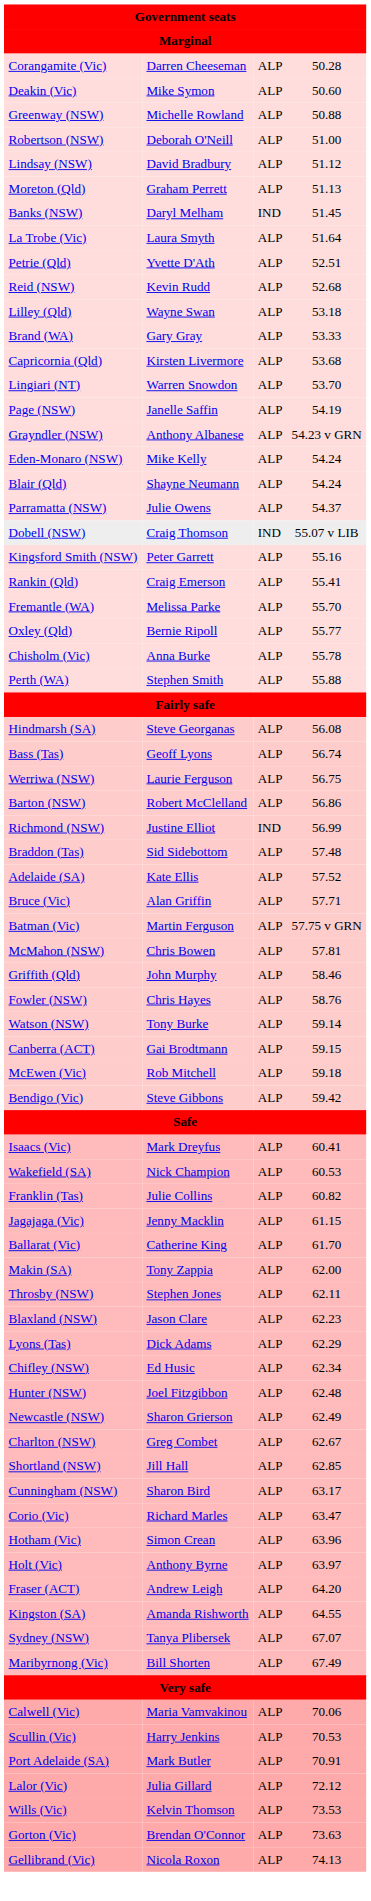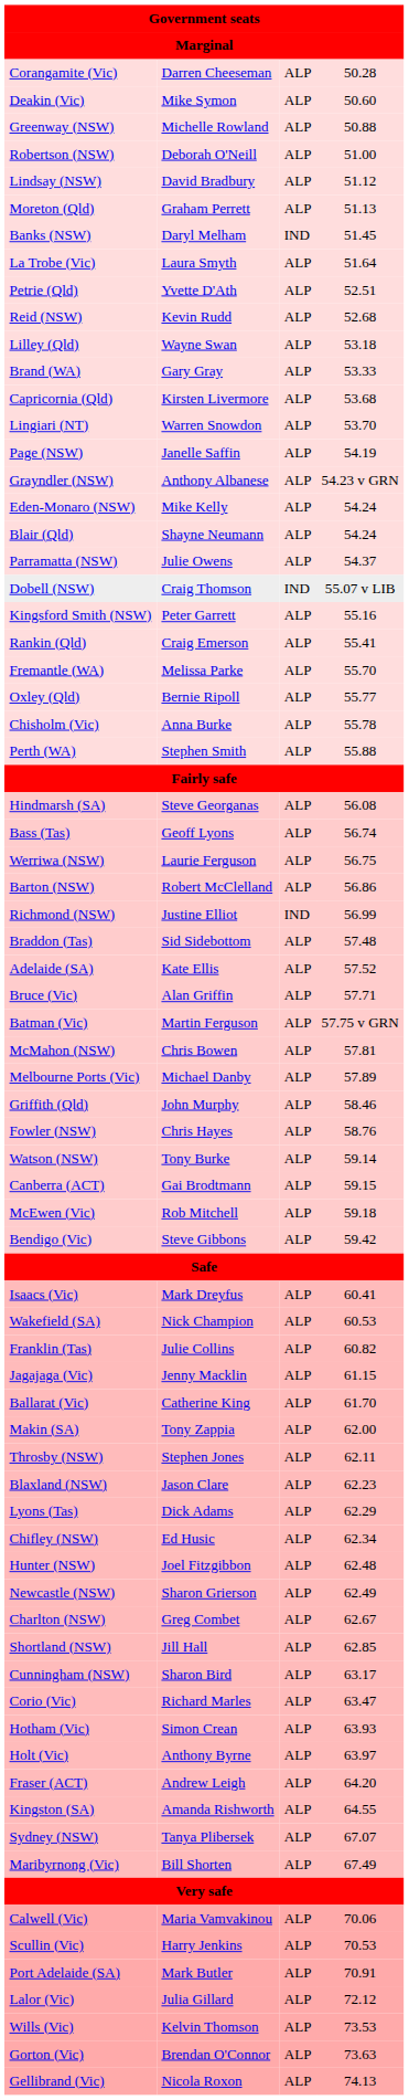 <table class="toccolours" align="left" cellpadding="5" cellspacing="0" style="margin-right: .5em; margin-top: .4em;font-size: 90%;">
 <tr>
 <td colspan=4 align="center" bgcolor="red"><span><strong>Government seats</strong></span></td>
 </tr>
 <tr>
 <td colspan=4 align="center" bgcolor="red"><span><strong>Marginal</strong></span></td>
 </tr>
 <tr bgcolor="FFDDDD">
 <td><a href='#'>Corangamite (Vic)</a></td>
 <td><a href='#'>Darren Cheeseman</a></td>
 <td>ALP</td>
 <td align="center">50.28</td>
 </tr>
 <tr bgcolor="FFDDDD">
 <td><a href='#'>Deakin (Vic)</a></td>
 <td><a href='#'>Mike Symon</a></td>
 <td>ALP</td>
 <td align="center">50.60</td>
 </tr>
 <tr bgcolor="FFDDDD">
 <td><a href='#'>Greenway (NSW)</a></td>
 <td><a href='#'>Michelle Rowland</a></td>
 <td>ALP</td>
 <td align="center">50.88</td>
 </tr>
 <tr bgcolor="FFDDDD">
 <td><a href='#'>Robertson (NSW)</a></td>
 <td><a href='#'>Deborah O'Neill</a></td>
 <td>ALP</td>
 <td align="center">51.00</td>
 </tr>
 <tr bgcolor="FFDDDD">
 <td><a href='#'>Lindsay (NSW)</a></td>
 <td><a href='#'>David Bradbury</a></td>
 <td>ALP</td>
 <td align="center">51.12</td>
 </tr>
 <tr bgcolor="FFDDDD">
 <td><a href='#'>Moreton (Qld)</a></td>
 <td><a href='#'>Graham Perrett</a></td>
 <td>ALP</td>
 <td align="center">51.13</td>
 </tr>
 <tr bgcolor="FFDDDD">
 <td><a href='#'>Banks (NSW)</a></td>
 <td><a href='#'>Daryl Melham</a></td>
 <td>IND</td>
 <td align="center">51.45</td>
 </tr>
 <tr bgcolor="FFDDDD">
 <td><a href='#'>La Trobe (Vic)</a></td>
 <td><a href='#'>Laura Smyth</a></td>
 <td>ALP</td>
 <td align="center">51.64</td>
 </tr>
 <tr bgcolor="FFDDDD">
 <td><a href='#'>Petrie (Qld)</a></td>
 <td><a href='#'>Yvette D'Ath</a></td>
 <td>ALP</td>
 <td align="center">52.51</td>
 </tr>
 <tr bgcolor="FFDDDD">
 <td><a href='#'>Reid (NSW)</a></td>
 <td><a href='#'>Kevin Rudd</a></td>
 <td>ALP</td>
 <td align="center">52.68</td>
 </tr>
 <tr bgcolor="FFDDDD">
 <td><a href='#'>Lilley (Qld)</a></td>
 <td><a href='#'>Wayne Swan</a></td>
 <td>ALP</td>
 <td align="center">53.18</td>
 </tr>
 <tr bgcolor="FFDDDD">
 <td><a href='#'>Brand (WA)</a></td>
 <td><a href='#'>Gary Gray</a></td>
 <td>ALP</td>
 <td align="center">53.33</td>
 </tr>
 <tr bgcolor="FFDDDD">
 <td><a href='#'>Capricornia (Qld)</a></td>
 <td><a href='#'>Kirsten Livermore</a></td>
 <td>ALP</td>
 <td align="center">53.68</td>
 </tr>
 <tr bgcolor="FFDDDD">
 <td><a href='#'>Lingiari (NT)</a></td>
 <td><a href='#'>Warren Snowdon</a></td>
 <td>ALP</td>
 <td align="center">53.70</td>
 </tr>
 <tr bgcolor="FFDDDD">
 <td><a href='#'>Page (NSW)</a></td>
 <td><a href='#'>Janelle Saffin</a></td>
 <td>ALP</td>
 <td align="center">54.19</td>
 </tr>
 <tr bgcolor="FFDDDD">
 <td><a href='#'>Grayndler (NSW)</a></td>
 <td><a href='#'>Anthony Albanese</a></td>
 <td>ALP</td>
 <td align="center">54.23 v GRN</td>
 </tr>
 <tr bgcolor="FFDDDD">
 <td><a href='#'>Eden-Monaro (NSW)</a></td>
 <td><a href='#'>Mike Kelly</a></td>
 <td>ALP</td>
 <td align="center">54.24</td>
 </tr>
 <tr bgcolor="FFDDDD">
 <td><a href='#'>Blair (Qld)</a></td>
 <td><a href='#'>Shayne Neumann</a></td>
 <td>ALP</td>
 <td align="center">54.24</td>
 </tr>
 <tr bgcolor="FFDDDD">
 <td><a href='#'>Parramatta (NSW)</a></td>
 <td><a href='#'>Julie Owens</a></td>
 <td>ALP</td>
 <td align="center">54.37</td>
 </tr>
 <tr bgcolor="EEEEEE">
 <td><a href='#'>Dobell (NSW)</a></td>
 <td><a href='#'>Craig Thomson</a></td>
 <td>IND</td>
 <td align="center">55.07 v LIB</td>
 </tr>
 <tr bgcolor="FFDDDD">
 <td><a href='#'>Kingsford Smith (NSW)</a></td>
 <td><a href='#'>Peter Garrett</a></td>
 <td>ALP</td>
 <td align="center">55.16</td>
 </tr>
 <tr bgcolor="FFDDDD">
 <td><a href='#'>Rankin (Qld)</a></td>
 <td><a href='#'>Craig Emerson</a></td>
 <td>ALP</td>
 <td align="center">55.41</td>
 </tr>
 <tr bgcolor="FFDDDD">
 <td><a href='#'>Fremantle (WA)</a></td>
 <td><a href='#'>Melissa Parke</a></td>
 <td>ALP</td>
 <td align="center">55.70</td>
 </tr>
 <tr bgcolor="FFDDDD">
 <td><a href='#'>Oxley (Qld)</a></td>
 <td><a href='#'>Bernie Ripoll</a></td>
 <td>ALP</td>
 <td align="center">55.77</td>
 </tr>
 <tr bgcolor="FFDDDD">
 <td><a href='#'>Chisholm (Vic)</a></td>
 <td><a href='#'>Anna Burke</a></td>
 <td>ALP</td>
 <td align="center">55.78</td>
 </tr>
 <tr bgcolor="FFDDDD">
 <td><a href='#'>Perth (WA)</a></td>
 <td><a href='#'>Stephen Smith</a></td>
 <td>ALP</td>
 <td align="center">55.88</td>
 </tr>
 <tr>
 <td colspan=4 align="center" bgcolor="red"><span><strong>Fairly safe</strong></span></td>
 </tr>
 <tr bgcolor="FFCCCC">
 <td><a href='#'>Hindmarsh (SA)</a></td>
 <td><a href='#'>Steve Georganas</a></td>
 <td>ALP</td>
 <td align="center">56.08</td>
 </tr>
 <tr bgcolor="FFCCCC">
 <td><a href='#'>Bass (Tas)</a></td>
 <td><a href='#'>Geoff Lyons</a></td>
 <td>ALP</td>
 <td align="center">56.74</td>
 </tr>
 <tr bgcolor="FFCCCC">
 <td><a href='#'>Werriwa (NSW)</a></td>
 <td><a href='#'>Laurie Ferguson</a></td>
 <td>ALP</td>
 <td align="center">56.75</td>
 </tr>
 <tr bgcolor="FFCCCC">
 <td><a href='#'>Barton (NSW)</a></td>
 <td><a href='#'>Robert McClelland</a></td>
 <td>ALP</td>
 <td align="center">56.86</td>
 </tr>
 <tr bgcolor="FFCCCC">
 <td><a href='#'>Richmond (NSW)</a></td>
 <td><a href='#'>Justine Elliot</a></td>
 <td>IND</td>
 <td align="center">56.99</td>
 </tr>
 <tr bgcolor="FFCCCC">
 <td><a href='#'>Braddon (Tas)</a></td>
 <td><a href='#'>Sid Sidebottom</a></td>
 <td>ALP</td>
 <td align="center">57.48</td>
 </tr>
 <tr bgcolor="FFCCCC">
 <td><a href='#'>Adelaide (SA)</a></td>
 <td><a href='#'>Kate Ellis</a></td>
 <td>ALP</td>
 <td align="center">57.52</td>
 </tr>
 <tr bgcolor="FFCCCC">
 <td><a href='#'>Bruce (Vic)</a></td>
 <td><a href='#'>Alan Griffin</a></td>
 <td>ALP</td>
 <td align="center">57.71</td>
 </tr>
 <tr bgcolor="FFCCCC">
 <td><a href='#'>Batman (Vic)</a></td>
 <td><a href='#'>Martin Ferguson</a></td>
 <td>ALP</td>
 <td align="center">57.75 v GRN</td>
 </tr>
 <tr bgcolor="FFCCCC">
 <td><a href='#'>McMahon (NSW)</a></td>
 <td><a href='#'>Chris Bowen</a></td>
 <td>ALP</td>
 <td align="center">57.81</td>
 </tr>
 <tr bgcolor="FFCCCC">
+<td><a href='#'>Melbourne Ports (Vic)</a></td>
+<td><a href='#'>Michael Danby</a></td>
+<td>ALP</td>
+<td align="center">57.89</td>
+</tr>
+<tr bgcolor="FFCCCC">
 <td><a href='#'>Griffith (Qld)</a></td>
 <td><a href='#'>John Murphy</a></td>
 <td>ALP</td>
 <td align="center">58.46</td>
 </tr>
 <tr bgcolor="FFCCCC">
 <td><a href='#'>Fowler (NSW)</a></td>
 <td><a href='#'>Chris Hayes</a></td>
 <td>ALP</td>
 <td align="center">58.76</td>
 </tr>
 <tr bgcolor="FFCCCC">
 <td><a href='#'>Watson (NSW)</a></td>
 <td><a href='#'>Tony Burke</a></td>
 <td>ALP</td>
 <td align="center">59.14</td>
 </tr>
 <tr bgcolor="FFCCCC">
 <td><a href='#'>Canberra (ACT)</a></td>
 <td><a href='#'>Gai Brodtmann</a></td>
 <td>ALP</td>
 <td align="center">59.15</td>
 </tr>
 <tr bgcolor="FFCCCC">
 <td><a href='#'>McEwen (Vic)</a></td>
 <td><a href='#'>Rob Mitchell</a></td>
 <td>ALP</td>
 <td align="center">59.18</td>
 </tr>
 <tr bgcolor="FFCCCC">
 <td><a href='#'>Bendigo (Vic)</a></td>
 <td><a href='#'>Steve Gibbons</a></td>
 <td>ALP</td>
 <td align="center">59.42</td>
 </tr>
 <tr>
 <td colspan=4 align="center" bgcolor="red"><span><strong>Safe</strong></span></td>
 </tr>
 <tr bgcolor="FFBBBB">
 <td><a href='#'>Isaacs (Vic)</a></td>
 <td><a href='#'>Mark Dreyfus</a></td>
 <td>ALP</td>
 <td align="center">60.41</td>
 </tr>
 <tr bgcolor="FFBBBB">
 <td><a href='#'>Wakefield (SA)</a></td>
 <td><a href='#'>Nick Champion</a></td>
 <td>ALP</td>
 <td align="center">60.53</td>
 </tr>
 <tr bgcolor="FFBBBB">
 <td><a href='#'>Franklin (Tas)</a></td>
 <td><a href='#'>Julie Collins</a></td>
 <td>ALP</td>
 <td align="center">60.82</td>
 </tr>
 <tr bgcolor="FFBBBB">
 <td><a href='#'>Jagajaga (Vic)</a></td>
 <td><a href='#'>Jenny Macklin</a></td>
 <td>ALP</td>
 <td align="center">61.15</td>
 </tr>
 <tr bgcolor="FFBBBB">
 <td><a href='#'>Ballarat (Vic)</a></td>
 <td><a href='#'>Catherine King</a></td>
 <td>ALP</td>
 <td align="center">61.70</td>
 </tr>
 <tr bgcolor="FFBBBB">
 <td><a href='#'>Makin (SA)</a></td>
 <td><a href='#'>Tony Zappia</a></td>
 <td>ALP</td>
 <td align="center">62.00</td>
 </tr>
 <tr bgcolor="FFBBBB">
 <td><a href='#'>Throsby (NSW)</a></td>
 <td><a href='#'>Stephen Jones</a></td>
 <td>ALP</td>
 <td align="center">62.11</td>
 </tr>
 <tr bgcolor="FFBBBB">
 <td><a href='#'>Blaxland (NSW)</a></td>
 <td><a href='#'>Jason Clare</a></td>
 <td>ALP</td>
 <td align="center">62.23</td>
 </tr>
 <tr bgcolor="FFBBBB">
 <td><a href='#'>Lyons (Tas)</a></td>
 <td><a href='#'>Dick Adams</a></td>
 <td>ALP</td>
 <td align="center">62.29</td>
 </tr>
 <tr bgcolor="FFBBBB">
 <td><a href='#'>Chifley (NSW)</a></td>
 <td><a href='#'>Ed Husic</a></td>
 <td>ALP</td>
 <td align="center">62.34</td>
 </tr>
 <tr bgcolor="FFBBBB">
 <td><a href='#'>Hunter (NSW)</a></td>
 <td><a href='#'>Joel Fitzgibbon</a></td>
 <td>ALP</td>
 <td align="center">62.48</td>
 </tr>
 <tr bgcolor="FFBBBB">
 <td><a href='#'>Newcastle (NSW)</a></td>
 <td><a href='#'>Sharon Grierson</a></td>
 <td>ALP</td>
 <td align="center">62.49</td>
 </tr>
 <tr bgcolor="FFBBBB">
 <td><a href='#'>Charlton (NSW)</a></td>
 <td><a href='#'>Greg Combet</a></td>
 <td>ALP</td>
 <td align="center">62.67</td>
 </tr>
 <tr bgcolor="FFBBBB">
 <td><a href='#'>Shortland (NSW)</a></td>
 <td><a href='#'>Jill Hall</a></td>
 <td>ALP</td>
 <td align="center">62.85</td>
 </tr>
 <tr bgcolor="FFBBBB">
 <td><a href='#'>Cunningham (NSW)</a></td>
 <td><a href='#'>Sharon Bird</a></td>
 <td>ALP</td>
 <td align="center">63.17</td>
 </tr>
 <tr bgcolor="FFBBBB">
 <td><a href='#'>Corio (Vic)</a></td>
 <td><a href='#'>Richard Marles</a></td>
 <td>ALP</td>
 <td align="center">63.47</td>
 </tr>
 <tr bgcolor="FFBBBB">
 <td><a href='#'>Hotham (Vic)</a></td>
 <td><a href='#'>Simon Crean</a></td>
 <td>ALP</td>
-<td align="center">63.96</td>
+<td align="center">63.93</td>
 </tr>
 <tr bgcolor="FFBBBB">
 <td><a href='#'>Holt (Vic)</a></td>
 <td><a href='#'>Anthony Byrne</a></td>
 <td>ALP</td>
 <td align="center">63.97</td>
 </tr>
 <tr bgcolor="FFBBBB">
 <td><a href='#'>Fraser (ACT)</a></td>
 <td><a href='#'>Andrew Leigh</a></td>
 <td>ALP</td>
 <td align="center">64.20</td>
 </tr>
 <tr bgcolor="FFBBBB">
 <td><a href='#'>Kingston (SA)</a></td>
 <td><a href='#'>Amanda Rishworth</a></td>
 <td>ALP</td>
 <td align="center">64.55</td>
 </tr>
 <tr bgcolor="FFBBBB">
 <td><a href='#'>Sydney (NSW)</a></td>
 <td><a href='#'>Tanya Plibersek</a></td>
 <td>ALP</td>
 <td align="center">67.07</td>
 </tr>
 <tr bgcolor="FFBBBB">
 <td><a href='#'>Maribyrnong (Vic)</a></td>
 <td><a href='#'>Bill Shorten</a></td>
 <td>ALP</td>
 <td align="center">67.49</td>
 </tr>
 <tr>
 <td colspan=4 align="center" bgcolor="red"><span><strong>Very safe</strong></span></td>
 </tr>
 <tr bgcolor="FFAAAA">
 <td><a href='#'>Calwell (Vic)</a></td>
 <td><a href='#'>Maria Vamvakinou</a></td>
 <td>ALP</td>
 <td align="center">70.06</td>
 </tr>
 <tr bgcolor="FFAAAA">
 <td><a href='#'>Scullin (Vic)</a></td>
 <td><a href='#'>Harry Jenkins</a></td>
 <td>ALP</td>
 <td align="center">70.53</td>
 </tr>
 <tr bgcolor="FFAAAA">
 <td><a href='#'>Port Adelaide (SA)</a></td>
 <td><a href='#'>Mark Butler</a></td>
 <td>ALP</td>
 <td align="center">70.91</td>
 </tr>
 <tr bgcolor="FFAAAA">
 <td><a href='#'>Lalor (Vic)</a></td>
 <td><a href='#'>Julia Gillard</a></td>
 <td>ALP</td>
 <td align="center">72.12</td>
 </tr>
 <tr bgcolor="FFAAAA">
 <td><a href='#'>Wills (Vic)</a></td>
 <td><a href='#'>Kelvin Thomson</a></td>
 <td>ALP</td>
 <td align="center">73.53</td>
 </tr>
 <tr bgcolor="FFAAAA">
 <td><a href='#'>Gorton (Vic)</a></td>
 <td><a href='#'>Brendan O'Connor</a></td>
 <td>ALP</td>
 <td align="center">73.63</td>
 </tr>
 <tr bgcolor="FFAAAA">
 <td><a href='#'>Gellibrand (Vic)</a></td>
 <td><a href='#'>Nicola Roxon</a></td>
 <td>ALP</td>
 <td align="center">74.13</td>
 </tr>
 <tr>
 </tr>
 </table>
